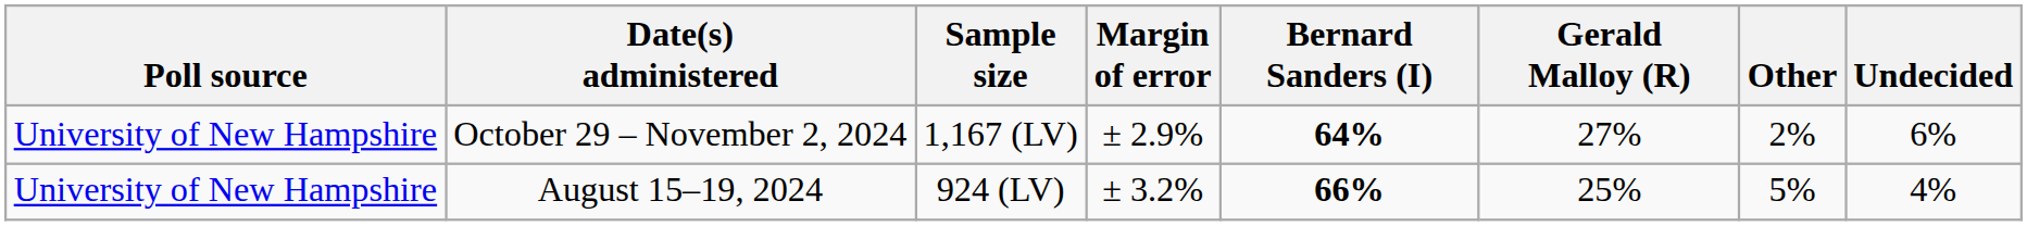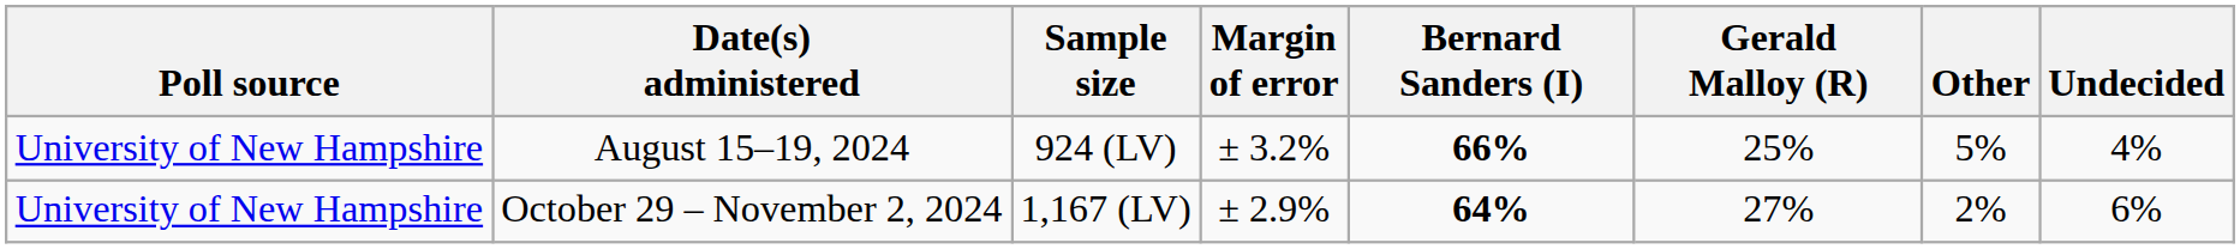 <table class="wikitable" style="font-size:90%;text-align:center;">
 <tr valign="bottom">
 <th>Poll source</th>
 <th>Date(s)<br>administered</th>
 <th>Sample<br>size</th>
 <th>Margin<br>of error</th>
 <th style="width:100px;">Bernard<br>Sanders (I)</th>
 <th style="width:100px;">Gerald<br>Malloy (R)</th>
 <th>Other</th>
 <th>Undecided</th>
 </tr>
 <tr>
 <td style="text-align:left;"><a href='#'>University of New Hampshire</a></td>
+<td data-sort-value="2024-08-22">August 15–19, 2024</td>
+<td>924 (LV)</td>
+<td>± 3.2%</td>
+<td><strong>66%</strong></td>
+<td>25%</td>
+<td>5%</td>
+<td>4%</td>
+</tr>
+<tr>
+<td style="text-align:left;"><a href='#'>University of New Hampshire</a></td>
 <td>October 29 – November 2, 2024</td>
 <td>1,167 (LV)</td>
 <td>± 2.9%</td>
 <td><strong>64%</strong></td>
 <td>27%</td>
 <td>2%</td>
 <td>6%</td>
 </tr>
-<tr>
-<td style="text-align:left;"><a href='#'>University of New Hampshire</a></td>
-<td data-sort-value="2024-08-22">August 15–19, 2024</td>
-<td>924 (LV)</td>
-<td>± 3.2%</td>
-<td><strong>66%</strong></td>
-<td>25%</td>
-<td>5%</td>
-<td>4%</td>
-</tr>
 </table>
